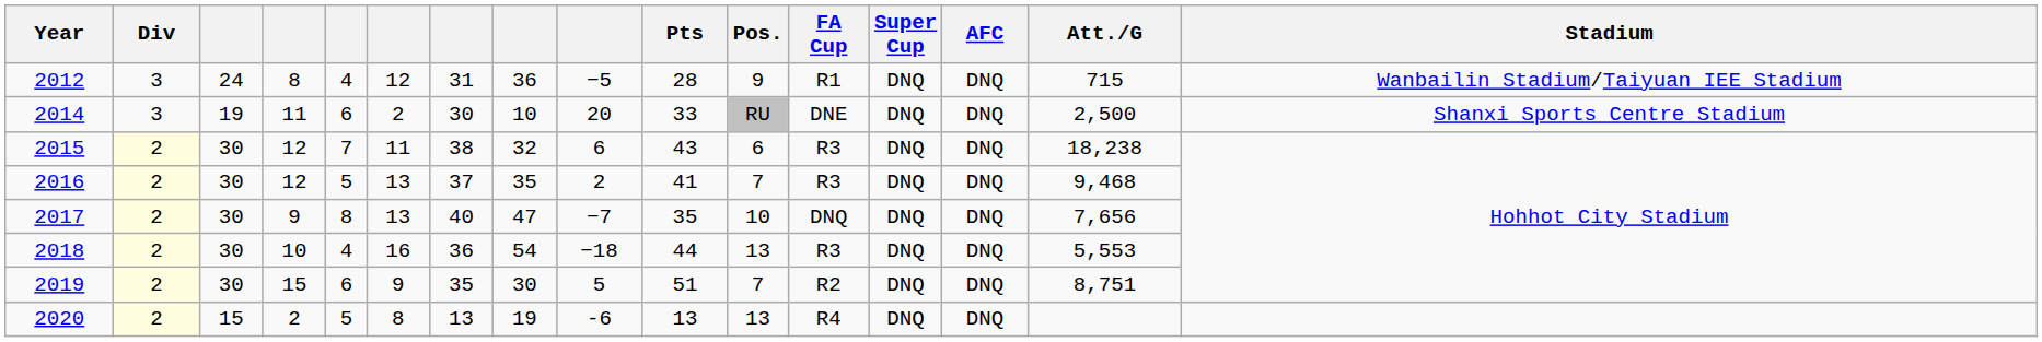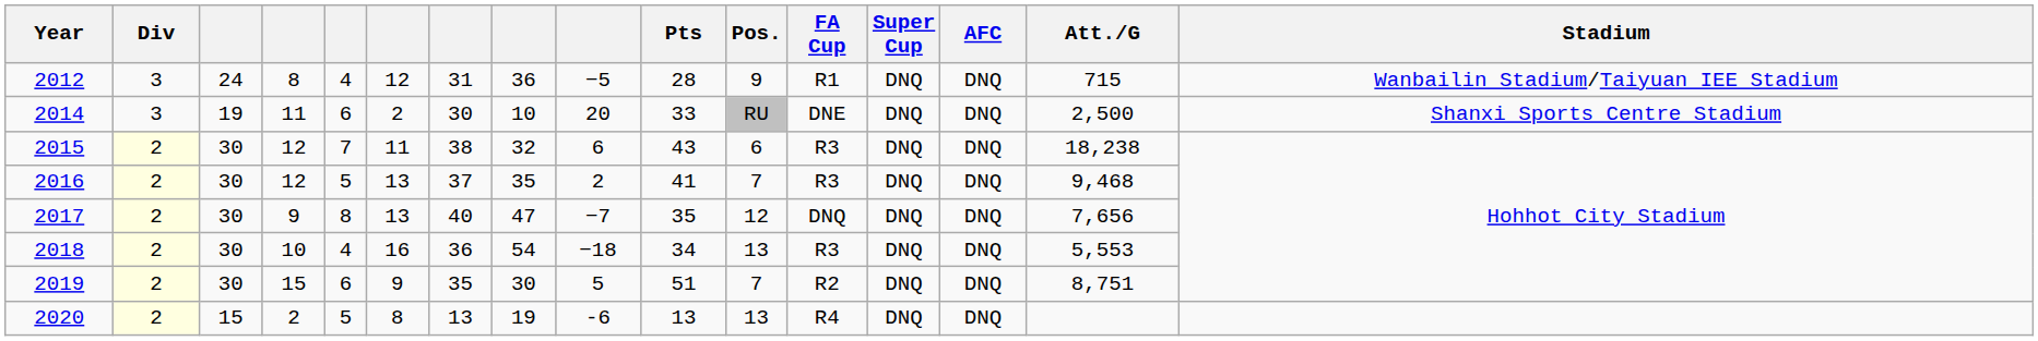 <table class="wikitable sortable"  style="width:100%; text-align:Center;">
 <tr>
 <th>Year</th>
 <th>Div</th>
 <th></th>
 <th></th>
 <th></th>
 <th></th>
 <th></th>
 <th></th>
 <th></th>
 <th>Pts</th>
 <th width=2%>Pos.</th>
 <th width=4%><a href='#'>FA Cup</a></th>
 <th width=2%><a href='#'>Super Cup</a></th>
 <th><a href='#'>AFC</a></th>
 <th>Att./G</th>
 <th>Stadium</th>
 </tr>
 <tr>
 <td><a href='#'>2012</a></td>
 <td>3</td>
 <td>24</td>
 <td>8</td>
 <td>4</td>
 <td>12</td>
 <td>31</td>
 <td>36</td>
 <td>−5</td>
 <td>28</td>
 <td>9</td>
 <td>R1</td>
 <td>DNQ</td>
 <td>DNQ</td>
 <td>715</td>
 <td><a href='#'>Wanbailin Stadium</a>/<a href='#'>Taiyuan IEE Stadium</a></td>
 </tr>
 <tr>
 <td><a href='#'>2014</a></td>
 <td>3</td>
 <td>19</td>
 <td>11</td>
 <td>6</td>
 <td>2</td>
 <td>30</td>
 <td>10</td>
 <td>20</td>
 <td>33</td>
 <td style="background:silver;">RU</td>
 <td>DNE</td>
 <td>DNQ</td>
 <td>DNQ</td>
 <td>2,500</td>
 <td><a href='#'>Shanxi Sports Centre Stadium</a></td>
 </tr>
 <tr>
 <td><a href='#'>2015</a></td>
 <td style="background:#ffffe0;">2</td>
 <td>30</td>
 <td>12</td>
 <td>7</td>
 <td>11</td>
 <td>38</td>
 <td>32</td>
 <td>6</td>
 <td>43</td>
 <td>6</td>
 <td>R3</td>
 <td>DNQ</td>
 <td>DNQ</td>
 <td>18,238</td>
 <td align=center rowspan=5><a href='#'>Hohhot City Stadium</a></td>
 </tr>
 <tr>
 <td><a href='#'>2016</a></td>
 <td bgcolor=#FFFFE0>2</td>
 <td>30</td>
 <td>12</td>
 <td>5</td>
 <td>13</td>
 <td>37</td>
 <td>35</td>
 <td>2</td>
 <td>41</td>
 <td>7</td>
 <td>R3</td>
 <td>DNQ</td>
 <td>DNQ</td>
 <td>9,468</td>
 </tr>
 <tr>
 <td><a href='#'>2017</a></td>
 <td bgcolor=#FFFFE0>2</td>
 <td>30</td>
 <td>9</td>
 <td>8</td>
 <td>13</td>
 <td>40</td>
 <td>47</td>
 <td>−7</td>
 <td>35</td>
-<td>10</td>
+<td>12</td>
 <td>DNQ</td>
 <td>DNQ</td>
 <td>DNQ</td>
 <td>7,656</td>
 </tr>
 <tr>
 <td><a href='#'>2018</a></td>
 <td bgcolor=#FFFFE0>2</td>
 <td>30</td>
 <td>10</td>
 <td>4</td>
 <td>16</td>
 <td>36</td>
 <td>54</td>
 <td>−18</td>
-<td>44</td>
+<td>34</td>
 <td>13</td>
 <td>R3</td>
 <td>DNQ</td>
 <td>DNQ</td>
 <td>5,553</td>
 </tr>
 <tr>
 <td><a href='#'>2019</a></td>
 <td bgcolor=#FFFFE0>2</td>
 <td>30</td>
 <td>15</td>
 <td>6</td>
 <td>9</td>
 <td>35</td>
 <td>30</td>
 <td>5</td>
 <td>51</td>
 <td>7</td>
 <td>R2</td>
 <td>DNQ</td>
 <td>DNQ</td>
 <td>8,751</td>
 </tr>
 <tr>
 <td><a href='#'>2020</a></td>
 <td bgcolor=#FFFFE0>2</td>
 <td>15</td>
 <td>2</td>
 <td>5</td>
 <td>8</td>
 <td>13</td>
 <td>19</td>
 <td>-6</td>
 <td>13</td>
 <td>13</td>
 <td>R4</td>
 <td>DNQ</td>
 <td>DNQ</td>
 <td></td>
 </tr>
 </table>
